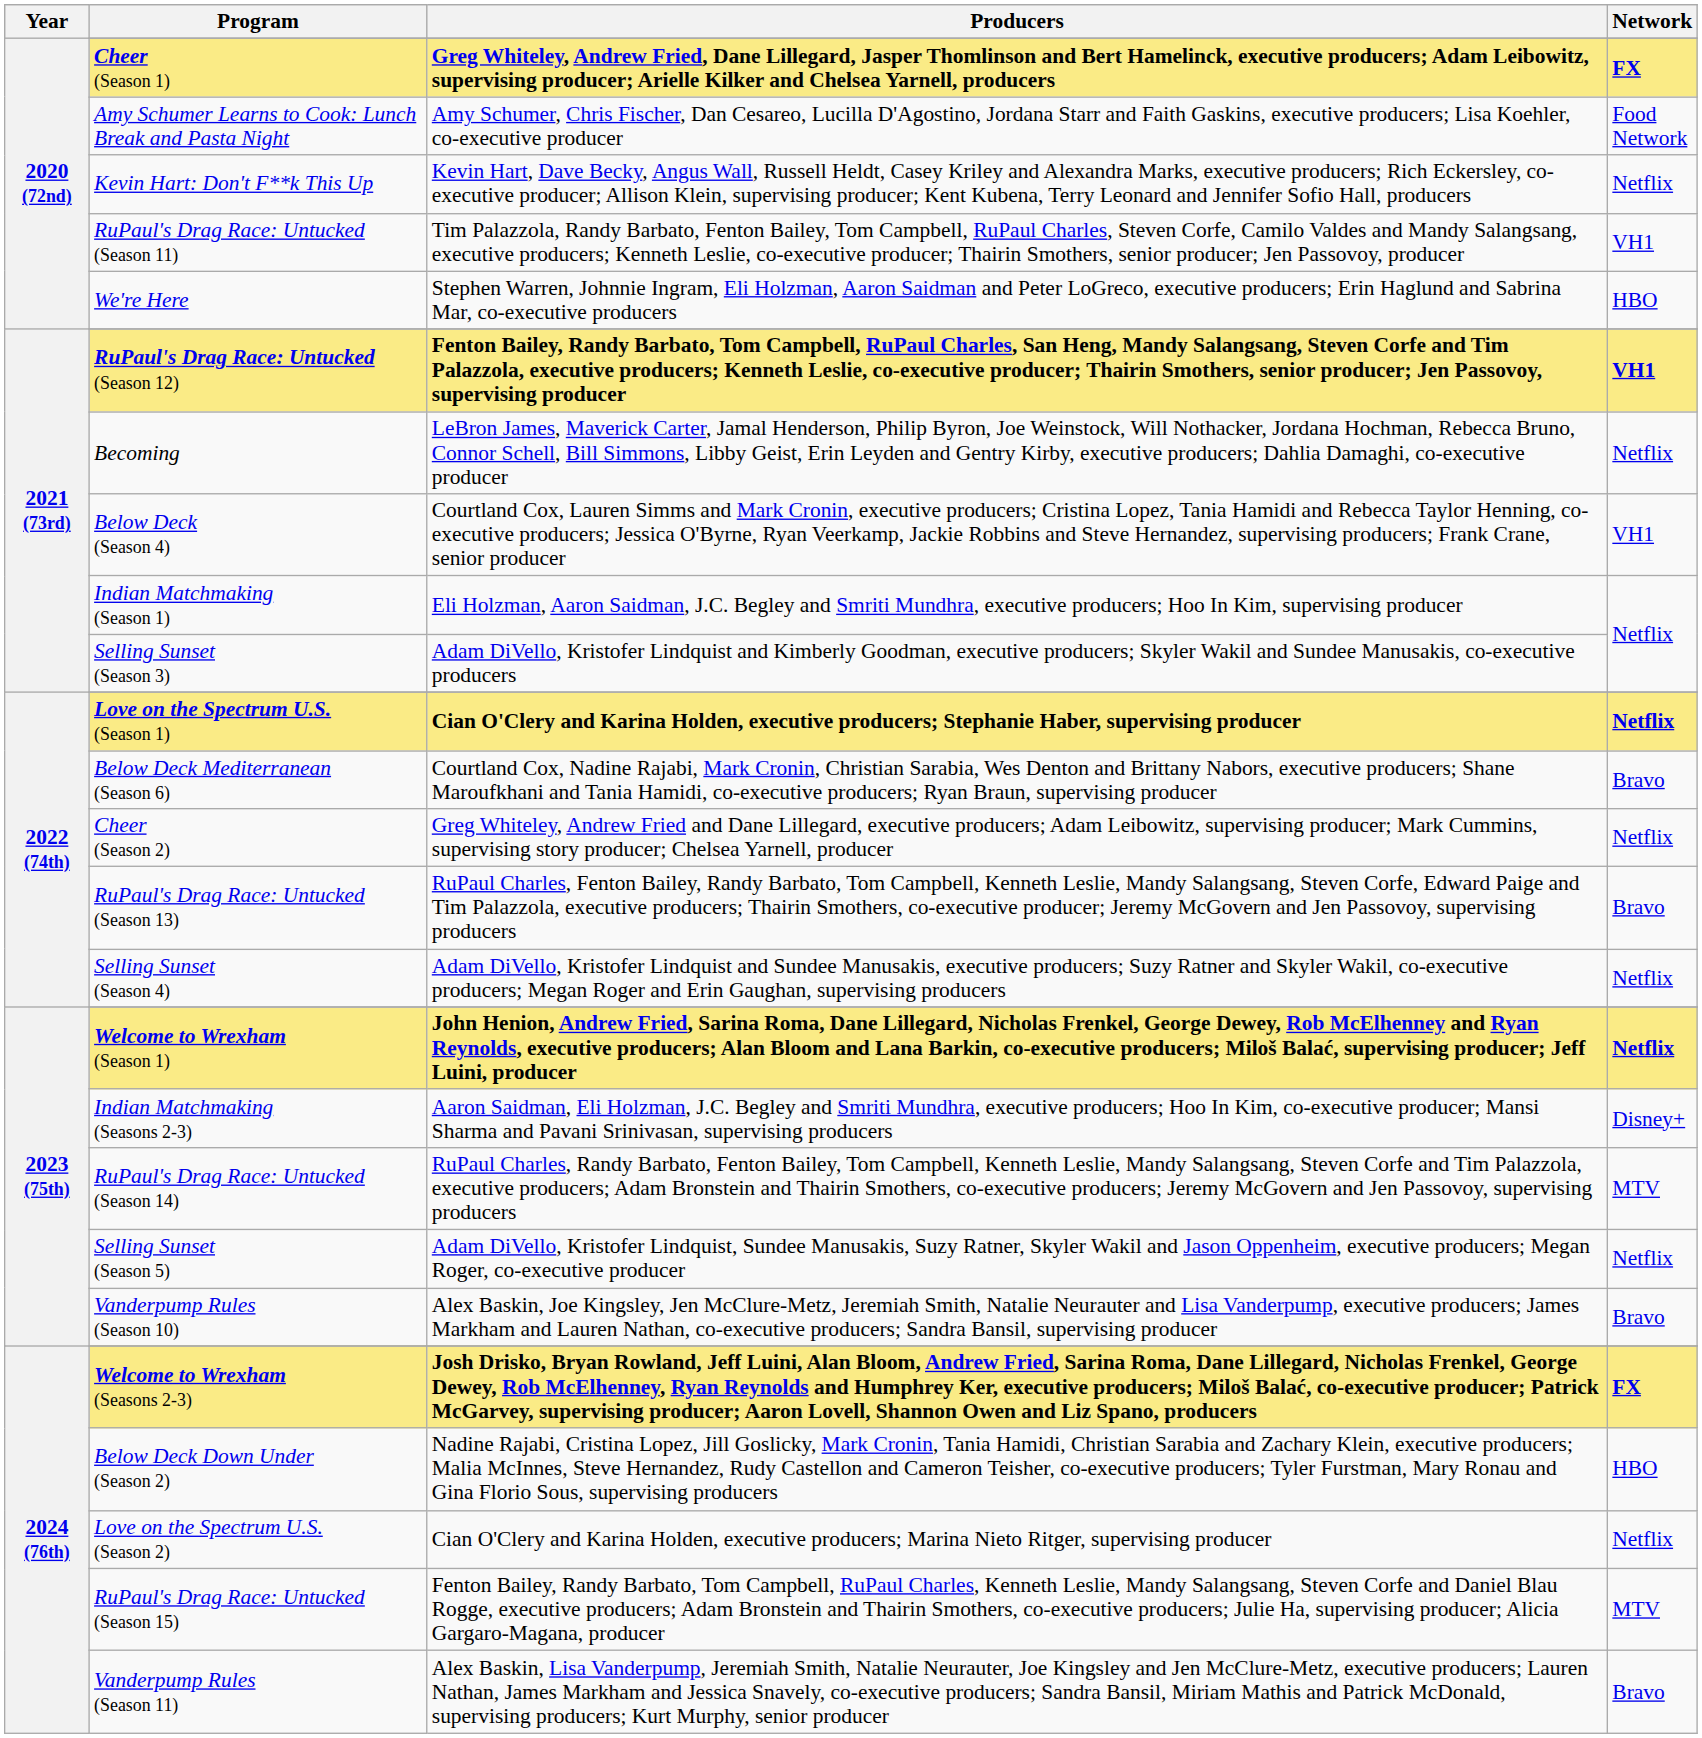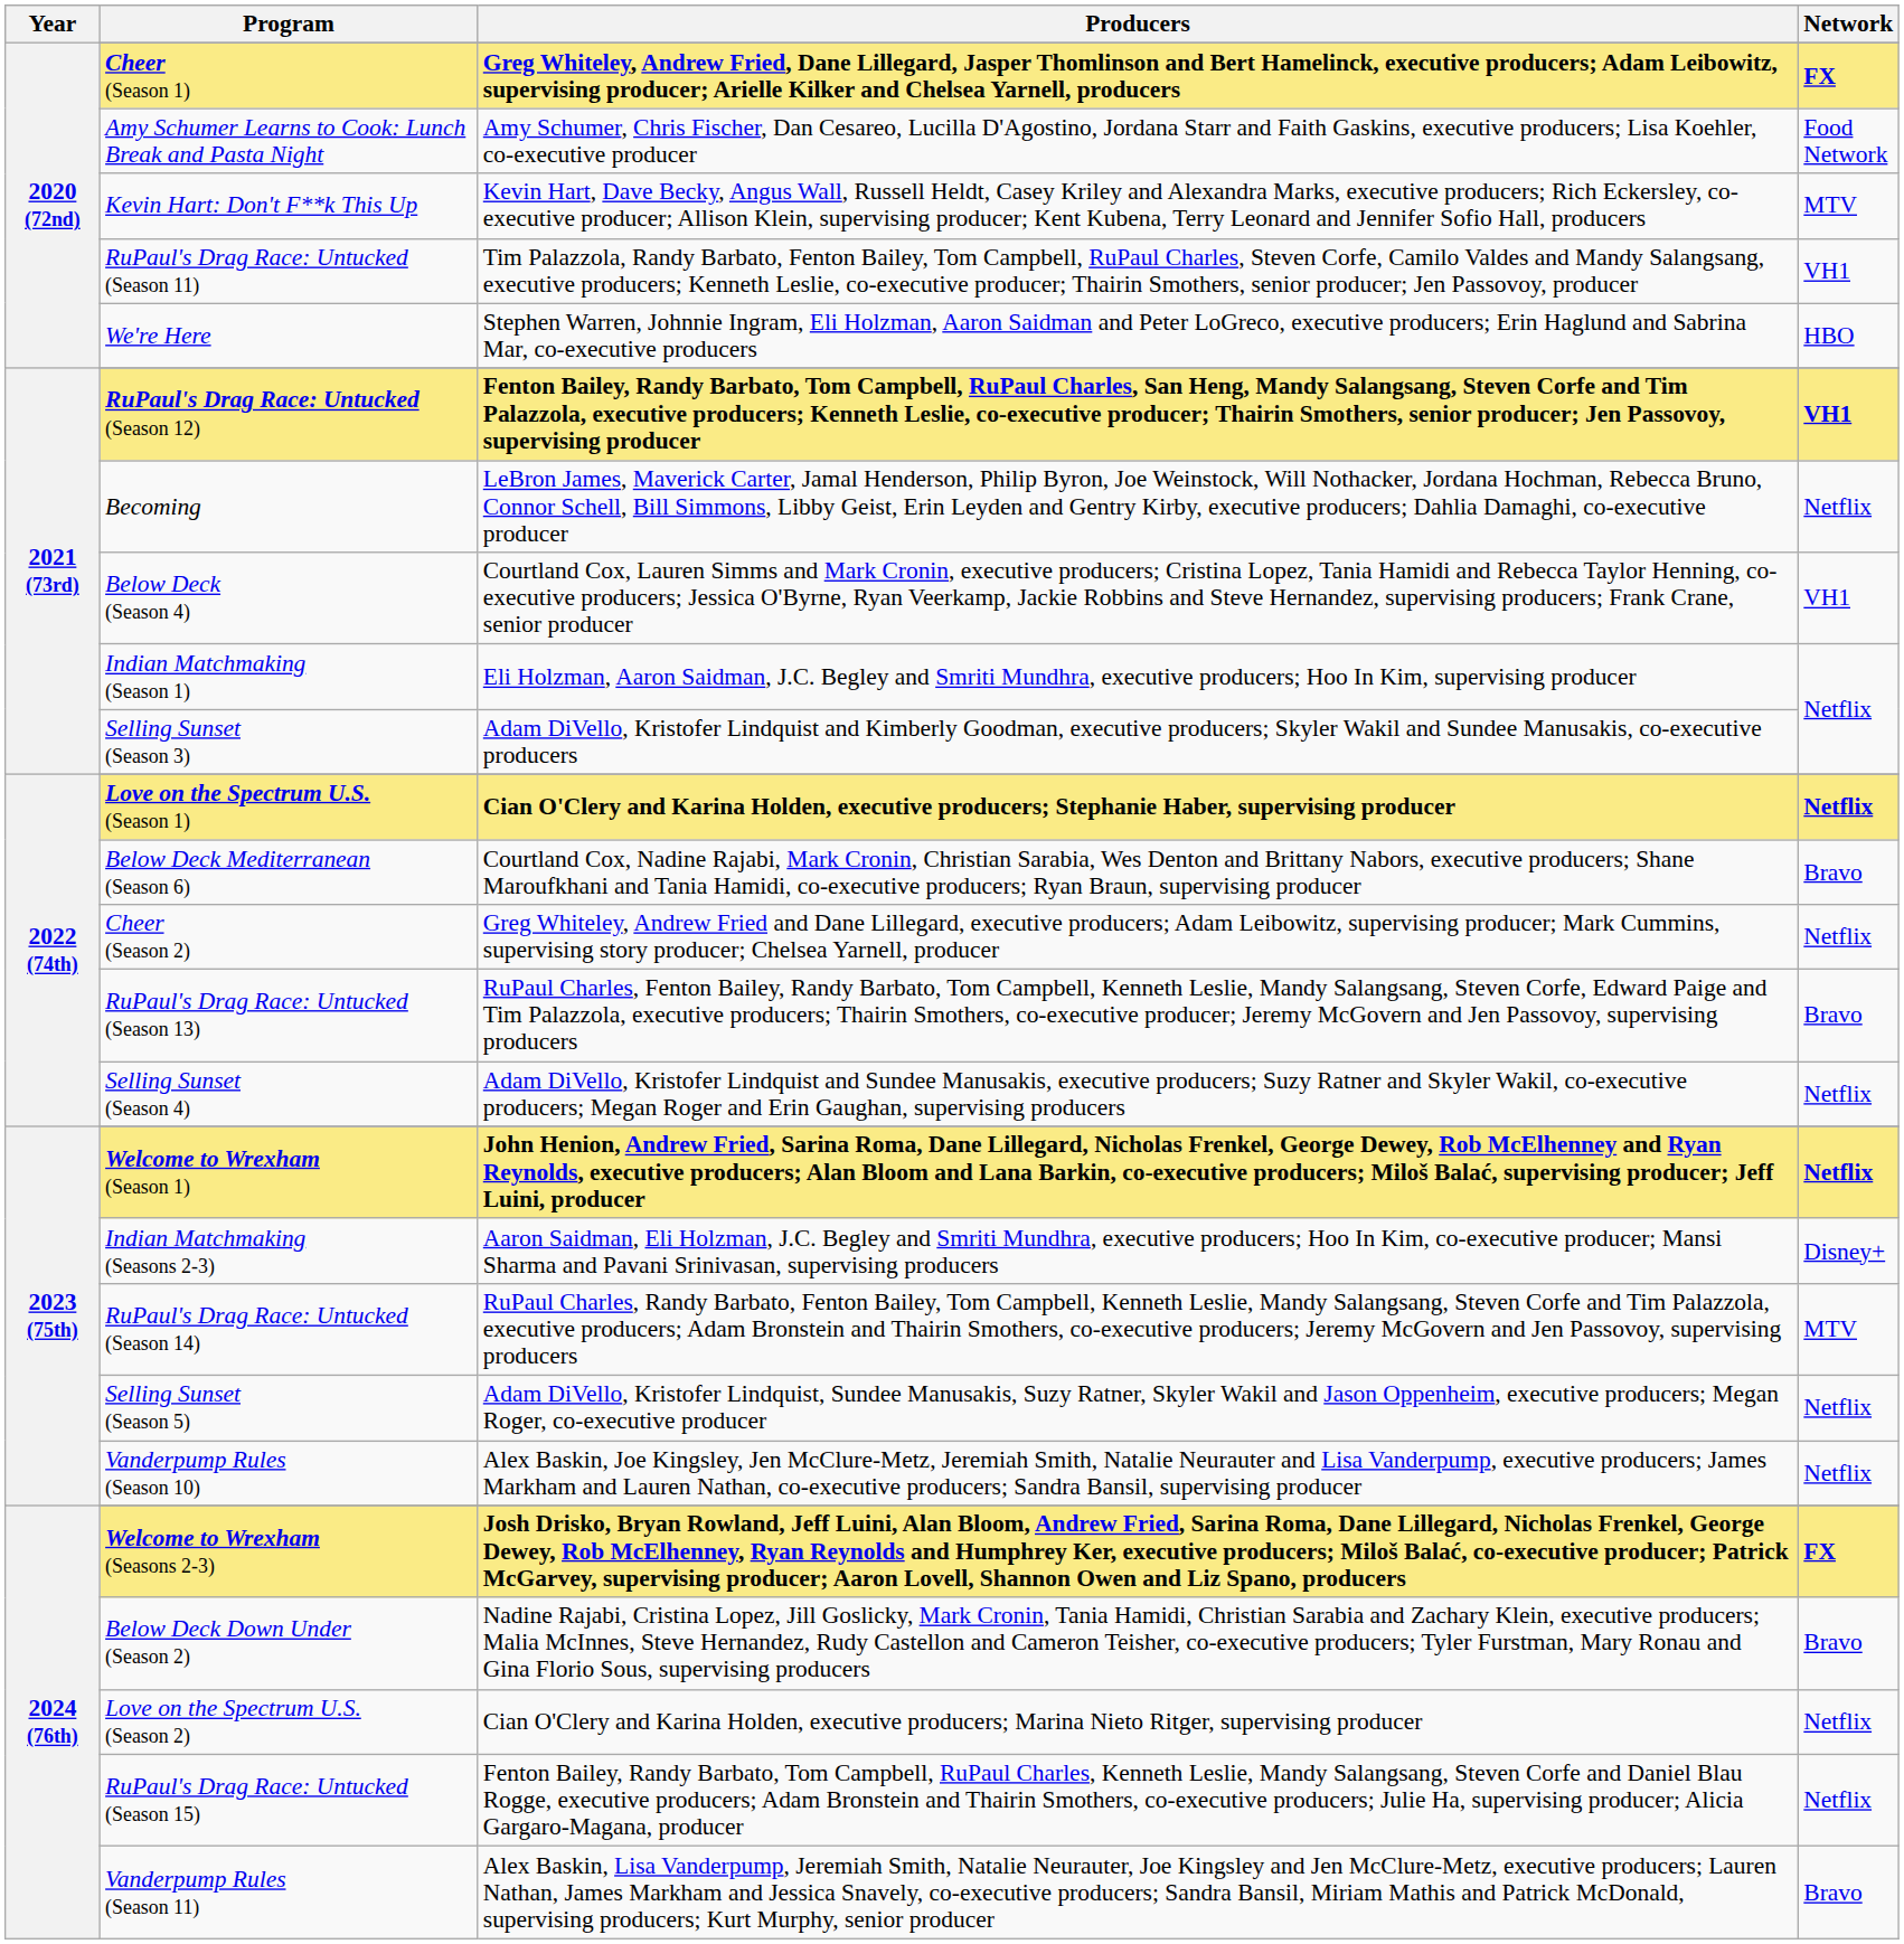 <table class="wikitable" style="width:100%">
 <tr bgcolor="#bebebe">
 <th width="5%">Year</th>
 <th width="20%">Program</th>
 <th width="70%">Producers</th>
 <th width="5%">Network</th>
 </tr>
 <tr>
 <th rowspan="6" style="text-align:center"><a href='#'>2020</a><br><small><a href='#'>(72nd)</a></small><br></th>
 </tr>
 <tr style="background:#FAEB86">
 <td><strong><em><a href='#'>Cheer</a></em></strong><br><small>(Season 1)</small></td>
 <td><strong><a href='#'>Greg Whiteley</a>, <a href='#'>Andrew Fried</a>, Dane Lillegard, Jasper Thomlinson and Bert Hamelinck, executive producers; Adam Leibowitz, supervising producer; Arielle Kilker and Chelsea Yarnell, producers</strong></td>
 <td><a href='#'><strong>FX</strong></a></td>
 </tr>
 <tr>
 <td><em><a href='#'>Amy Schumer Learns to Cook: Lunch Break and Pasta Night</a></em></td>
 <td><a href='#'>Amy Schumer</a>, <a href='#'>Chris Fischer</a>, Dan Cesareo, Lucilla D'Agostino, Jordana Starr and Faith Gaskins, executive producers; Lisa Koehler, co-executive producer</td>
 <td><a href='#'>Food Network</a></td>
 </tr>
 <tr>
 <td><em><a href='#'>Kevin Hart: Don't F**k This Up</a></em></td>
 <td><a href='#'>Kevin Hart</a>, <a href='#'>Dave Becky</a>, <a href='#'>Angus Wall</a>, Russell Heldt, Casey Kriley and Alexandra Marks, executive producers; Rich Eckersley, co-executive producer; Allison Klein, supervising producer; Kent Kubena, Terry Leonard and Jennifer Sofio Hall, producers</td>
-<td><a href='#'>Netflix</a></td>
+<td><a href='#'>MTV</a></td>
 </tr>
 <tr>
 <td><em><a href='#'>RuPaul's Drag Race: Untucked</a></em><br><small>(Season 11)</small></td>
 <td>Tim Palazzola, Randy Barbato, Fenton Bailey, Tom Campbell, <a href='#'>RuPaul Charles</a>, Steven Corfe, Camilo Valdes and Mandy Salangsang, executive producers; Kenneth Leslie, co-executive producer; Thairin Smothers, senior producer; Jen Passovoy, producer</td>
 <td><a href='#'>VH1</a></td>
 </tr>
 <tr>
 <td><em><a href='#'>We're Here</a></em></td>
 <td>Stephen Warren, Johnnie Ingram, <a href='#'>Eli Holzman</a>, <a href='#'>Aaron Saidman</a> and Peter LoGreco, executive producers; Erin Haglund and Sabrina Mar, co-executive producers</td>
 <td><a href='#'>HBO</a></td>
 </tr>
 <tr>
 <th rowspan="6" style="text-align:center"><a href='#'>2021</a><br><small><a href='#'>(73rd)</a></small><br></th>
 </tr>
 <tr style="background:#FAEB86">
 <td><strong><em><a href='#'>RuPaul's Drag Race: Untucked</a></em></strong><br><small>(Season 12)</small></td>
 <td><strong>Fenton Bailey, Randy Barbato, Tom Campbell, <a href='#'>RuPaul Charles</a>, San Heng, Mandy Salangsang, Steven Corfe and Tim Palazzola, executive producers; Kenneth Leslie, co-executive producer; Thairin Smothers, senior producer; Jen Passovoy, supervising producer</strong></td>
 <td><strong><a href='#'>VH1</a></strong></td>
 </tr>
 <tr>
 <td><em>Becoming</em></td>
 <td><a href='#'>LeBron James</a>, <a href='#'>Maverick Carter</a>, Jamal Henderson, Philip Byron, Joe Weinstock, Will Nothacker, Jordana Hochman, Rebecca Bruno, <a href='#'>Connor Schell</a>, <a href='#'>Bill Simmons</a>, Libby Geist, Erin Leyden and Gentry Kirby, executive producers; Dahlia Damaghi, co-executive producer</td>
 <td><a href='#'>Netflix</a></td>
 </tr>
 <tr>
 <td><em><a href='#'>Below Deck</a></em><br><small>(Season 4)</small></td>
 <td>Courtland Cox, Lauren Simms and <a href='#'>Mark Cronin</a>, executive producers; Cristina Lopez, Tania Hamidi and Rebecca Taylor Henning, co-executive producers; Jessica O'Byrne, Ryan Veerkamp, Jackie Robbins and Steve Hernandez, supervising producers; Frank Crane, senior producer</td>
 <td><a href='#'>VH1</a></td>
 </tr>
 <tr>
 <td><em><a href='#'>Indian Matchmaking</a></em><br><small>(Season 1)</small></td>
 <td><a href='#'>Eli Holzman</a>, <a href='#'>Aaron Saidman</a>, J.C. Begley and <a href='#'>Smriti Mundhra</a>, executive producers; Hoo In Kim, supervising producer</td>
 <td rowspan=2><a href='#'>Netflix</a></td>
 </tr>
 <tr>
 <td><em><a href='#'>Selling Sunset</a></em><br><small>(Season 3)</small></td>
 <td><a href='#'>Adam DiVello</a>, Kristofer Lindquist and Kimberly Goodman, executive producers; Skyler Wakil and Sundee Manusakis, co-executive producers</td>
 </tr>
 <tr>
 <th rowspan="6" style="text-align:center"><a href='#'>2022</a><br><small><a href='#'>(74th)</a></small><br></th>
 </tr>
 <tr style="background:#FAEB86">
 <td><strong><em><a href='#'>Love on the Spectrum U.S.</a></em></strong><br><small>(Season 1)</small></td>
 <td><strong>Cian O'Clery and Karina Holden, executive producers; Stephanie Haber, supervising producer</strong></td>
 <td><strong><a href='#'>Netflix</a></strong></td>
 </tr>
 <tr>
 <td><em><a href='#'>Below Deck Mediterranean</a></em><br><small>(Season 6)</small></td>
 <td>Courtland Cox, Nadine Rajabi, <a href='#'>Mark Cronin</a>, Christian Sarabia, Wes Denton and Brittany Nabors, executive producers; Shane Maroufkhani and Tania Hamidi, co-executive producers; Ryan Braun, supervising producer</td>
 <td><a href='#'>Bravo</a></td>
 </tr>
 <tr>
 <td><em><a href='#'>Cheer</a></em><br><small>(Season 2)</small></td>
 <td><a href='#'>Greg Whiteley</a>, <a href='#'>Andrew Fried</a> and Dane Lillegard, executive producers; Adam Leibowitz, supervising producer; Mark Cummins, supervising story producer; Chelsea Yarnell, producer</td>
 <td><a href='#'>Netflix</a></td>
 </tr>
 <tr>
 <td><em><a href='#'>RuPaul's Drag Race: Untucked</a></em><br><small>(Season 13)</small></td>
 <td><a href='#'>RuPaul Charles</a>, Fenton Bailey, Randy Barbato, Tom Campbell, Kenneth Leslie, Mandy Salangsang, Steven Corfe, Edward Paige and Tim Palazzola, executive producers; Thairin Smothers, co-executive producer; Jeremy McGovern and Jen Passovoy, supervising producers</td>
 <td><a href='#'>Bravo</a></td>
 </tr>
 <tr>
 <td><em><a href='#'>Selling Sunset</a></em><br><small>(Season 4)</small></td>
 <td><a href='#'>Adam DiVello</a>, Kristofer Lindquist and Sundee Manusakis, executive producers; Suzy Ratner and Skyler Wakil, co-executive producers; Megan Roger and Erin Gaughan, supervising producers</td>
 <td><a href='#'>Netflix</a></td>
 </tr>
 <tr>
 <th rowspan="6" style="text-align:center"><a href='#'>2023</a><br><small><a href='#'>(75th)</a></small><br></th>
 </tr>
 <tr style="background:#FAEB86">
 <td><strong><em><a href='#'>Welcome to Wrexham</a></em></strong><br><small>(Season 1)</small></td>
 <td><strong>John Henion, <a href='#'>Andrew Fried</a>, Sarina Roma, Dane Lillegard, Nicholas Frenkel, George Dewey, <a href='#'>Rob McElhenney</a> and <a href='#'>Ryan Reynolds</a>, executive producers; Alan Bloom and Lana Barkin, co-executive producers; Miloš Balać, supervising producer; Jeff Luini, producer</strong></td>
 <td><strong><a href='#'>Netflix</a></strong></td>
 </tr>
 <tr>
 <td><em><a href='#'>Indian Matchmaking</a></em><br><small>(Seasons 2-3)</small></td>
 <td><a href='#'>Aaron Saidman</a>, <a href='#'>Eli Holzman</a>, J.C. Begley and <a href='#'>Smriti Mundhra</a>, executive producers; Hoo In Kim, co-executive producer; Mansi Sharma and Pavani Srinivasan, supervising producers</td>
 <td><a href='#'>Disney+</a></td>
 </tr>
 <tr>
 <td><em><a href='#'>RuPaul's Drag Race: Untucked</a></em><br><small>(Season 14)</small></td>
 <td><a href='#'>RuPaul Charles</a>, Randy Barbato, Fenton Bailey, Tom Campbell, Kenneth Leslie, Mandy Salangsang, Steven Corfe and Tim Palazzola, executive producers; Adam Bronstein and Thairin Smothers, co-executive producers; Jeremy McGovern and Jen Passovoy, supervising producers</td>
 <td><a href='#'>MTV</a></td>
 </tr>
 <tr>
 <td><em><a href='#'>Selling Sunset</a></em><br><small>(Season 5)</small></td>
 <td><a href='#'>Adam DiVello</a>, Kristofer Lindquist, Sundee Manusakis, Suzy Ratner, Skyler Wakil and <a href='#'>Jason Oppenheim</a>, executive producers; Megan Roger, co-executive producer</td>
 <td><a href='#'>Netflix</a></td>
 </tr>
 <tr>
 <td><em><a href='#'>Vanderpump Rules</a></em><br><small>(Season 10)</small></td>
 <td>Alex Baskin, Joe Kingsley, Jen McClure-Metz, Jeremiah Smith, Natalie Neurauter and <a href='#'>Lisa Vanderpump</a>, executive producers; James Markham and Lauren Nathan, co-executive producers; Sandra Bansil, supervising producer</td>
-<td><a href='#'>Bravo</a></td>
+<td><a href='#'>Netflix</a></td>
 </tr>
 <tr>
 <th rowspan="6" style="text-align:center"><a href='#'>2024</a><br><small><a href='#'>(76th)</a></small><br></th>
 </tr>
 <tr style="background:#FAEB86">
 <td><strong><em><a href='#'>Welcome to Wrexham</a></em></strong><br><small>(Seasons 2-3)</small></td>
 <td><strong>Josh Drisko, Bryan Rowland, Jeff Luini, Alan Bloom, <a href='#'>Andrew Fried</a>, Sarina Roma, Dane Lillegard, Nicholas Frenkel, George Dewey, <a href='#'>Rob McElhenney</a>, <a href='#'>Ryan Reynolds</a> and Humphrey Ker, executive producers; Miloš Balać, co-executive producer; Patrick McGarvey, supervising producer; Aaron Lovell, Shannon Owen and Liz Spano, producers</strong></td>
 <td><strong><a href='#'>FX</a></strong></td>
 </tr>
 <tr>
 <td><em><a href='#'>Below Deck Down Under</a></em><br><small>(Season 2)</small></td>
 <td>Nadine Rajabi, Cristina Lopez, Jill Goslicky, <a href='#'>Mark Cronin</a>, Tania Hamidi, Christian Sarabia and Zachary Klein, executive producers; Malia McInnes, Steve Hernandez, Rudy Castellon and Cameron Teisher, co-executive producers; Tyler Furstman, Mary Ronau and Gina Florio Sous, supervising producers</td>
-<td><a href='#'>HBO</a></td>
+<td><a href='#'>Bravo</a></td>
 </tr>
 <tr>
 <td><em><a href='#'>Love on the Spectrum U.S.</a></em><br><small>(Season 2)</small></td>
 <td>Cian O'Clery and Karina Holden, executive producers; Marina Nieto Ritger, supervising producer</td>
 <td><a href='#'>Netflix</a></td>
 </tr>
 <tr>
 <td><em><a href='#'>RuPaul's Drag Race: Untucked</a></em><br><small>(Season 15)</small></td>
 <td>Fenton Bailey, Randy Barbato, Tom Campbell, <a href='#'>RuPaul Charles</a>, Kenneth Leslie, Mandy Salangsang, Steven Corfe and Daniel Blau Rogge, executive producers; Adam Bronstein and Thairin Smothers, co-executive producers; Julie Ha, supervising producer; Alicia Gargaro-Magana, producer</td>
-<td><a href='#'>MTV</a></td>
+<td><a href='#'>Netflix</a></td>
 </tr>
 <tr>
 <td><em><a href='#'>Vanderpump Rules</a></em><br><small>(Season 11)</small></td>
 <td>Alex Baskin, <a href='#'>Lisa Vanderpump</a>, Jeremiah Smith, Natalie Neurauter, Joe Kingsley and Jen McClure-Metz, executive producers; Lauren Nathan, James Markham and Jessica Snavely, co-executive producers; Sandra Bansil, Miriam Mathis and Patrick McDonald, supervising producers; Kurt Murphy, senior producer</td>
 <td><a href='#'>Bravo</a></td>
 </tr>
 </table>
